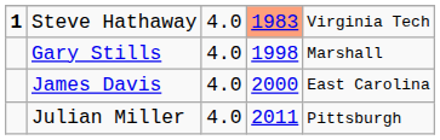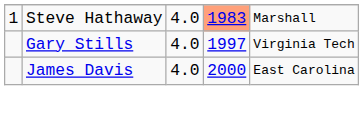 <table class="wikitable">
 <tr>
 </tr>
 <tr>
-<td><strong>1</strong></td>
+<td>1</td>
 <td>Steve Hathaway</td>
 <td>4.0</td>
 <td style="background: lightsalmon;"><a href='#'>1983</a></td>
-<td style="font-size:80%;">Virginia Tech</td>
+<td style="font-size:80%;">Marshall</td>
 </tr>
 <tr>
 <td></td>
 <td><a href='#'>Gary Stills</a></td>
 <td>4.0</td>
-<td><a href='#'>1998</a></td>
-<td style="font-size:80%;">Marshall</td>
+<td><a href='#'>1997</a></td>
+<td style="font-size:80%;">Virginia Tech</td>
 </tr>
 <tr>
 <td></td>
 <td><a href='#'>James Davis</a></td>
 <td>4.0</td>
 <td><a href='#'>2000</a></td>
 <td style="font-size:80%;">East Carolina</td>
 </tr>
-<tr>
-<td></td>
-<td>Julian Miller</td>
-<td>4.0</td>
-<td><a href='#'>2011</a></td>
-<td style="font-size:80%;">Pittsburgh</td>
-</tr>
 </table>
